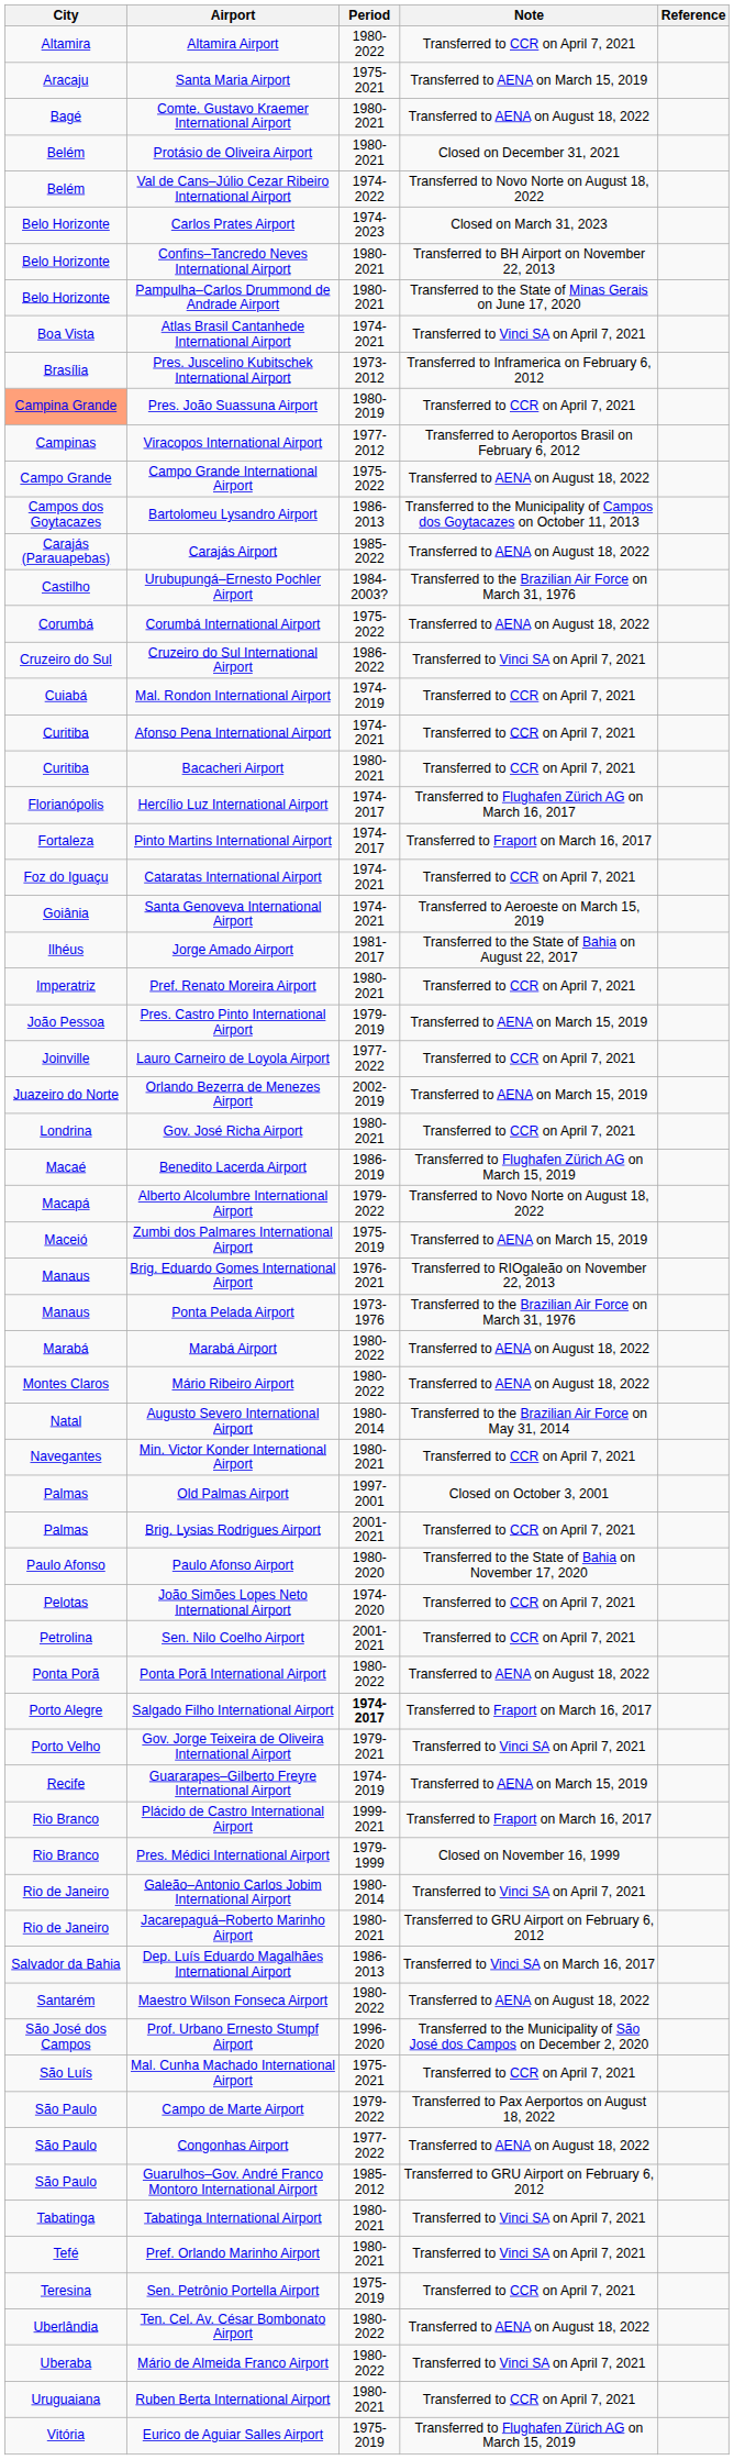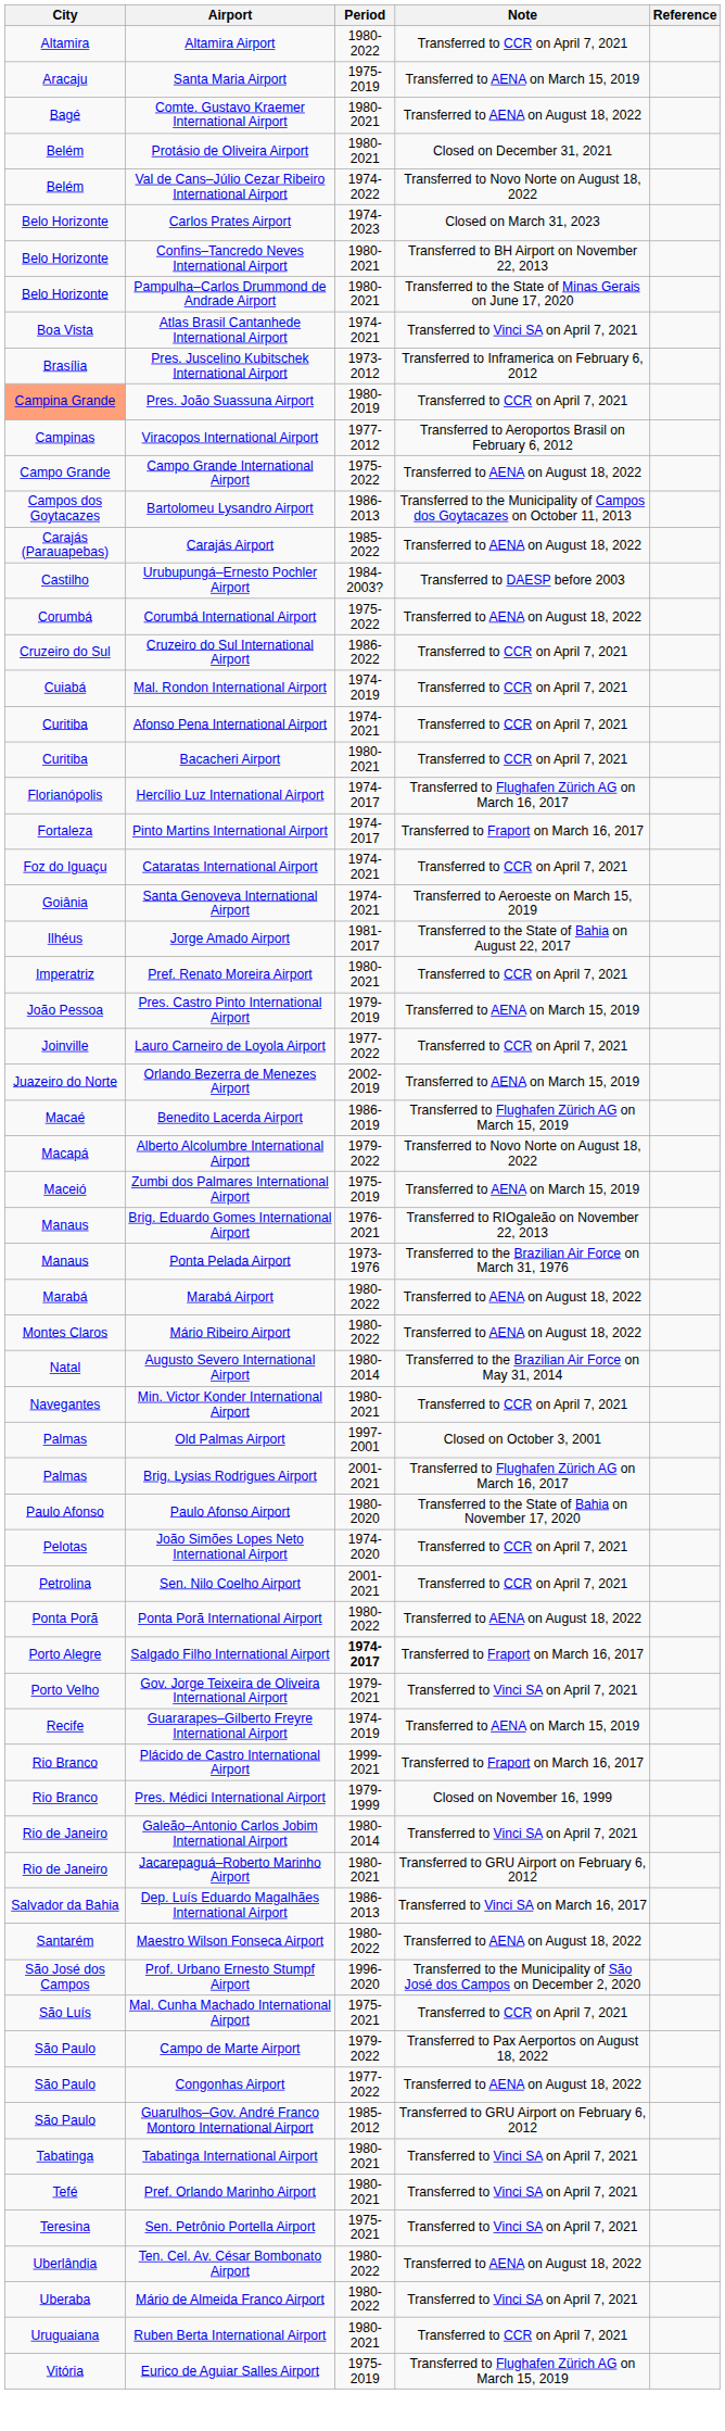 <table class="wikitable">
 <tr>
 <th>City</th>
 <th style="text-align:center;">Airport</th>
 <th>Period</th>
 <th>Note</th>
 <th>Reference</th>
 </tr>
 <tr style="text-align:center;">
 <td><a href='#'>Altamira</a></td>
 <td style="text-align:center;"><a href='#'>Altamira Airport</a></td>
 <td>1980-2022</td>
 <td>Transferred to <a href='#'>CCR</a> on April 7, 2021</td>
 <td></td>
 </tr>
 <tr style="text-align:center;">
 <td><a href='#'>Aracaju</a></td>
 <td style="text-align:center;"><a href='#'>Santa Maria Airport</a></td>
-<td>1975-2021</td>
+<td>1975-2019</td>
 <td>Transferred to <a href='#'>AENA</a> on March 15, 2019</td>
 <td></td>
 </tr>
 <tr style="text-align:center;">
 <td><a href='#'>Bagé</a></td>
 <td style="text-align:center;"><a href='#'>Comte. Gustavo Kraemer International Airport</a></td>
 <td>1980-2021</td>
 <td>Transferred to <a href='#'>AENA</a> on August 18, 2022</td>
 <td></td>
 </tr>
 <tr style="text-align:center;">
 <td><a href='#'>Belém</a></td>
 <td style="text-align:center;"><a href='#'>Protásio de Oliveira Airport</a></td>
 <td>1980-2021</td>
 <td>Closed on December 31, 2021</td>
 <td></td>
 </tr>
 <tr style="text-align:center;">
 <td><a href='#'>Belém</a></td>
 <td style="text-align:center;"><a href='#'>Val de Cans–Júlio Cezar Ribeiro International Airport</a></td>
 <td>1974-2022</td>
 <td>Transferred to Novo Norte on August 18, 2022</td>
 <td></td>
 </tr>
 <tr style="text-align:center;">
 <td><a href='#'>Belo Horizonte</a></td>
 <td style="text-align:center;"><a href='#'>Carlos Prates Airport</a></td>
 <td>1974-2023</td>
 <td>Closed on March 31, 2023</td>
 <td></td>
 </tr>
 <tr style="text-align:center;">
 <td><a href='#'>Belo Horizonte</a></td>
 <td style="text-align:center;"><a href='#'>Confins–Tancredo Neves International Airport</a></td>
 <td>1980-2021</td>
 <td>Transferred to BH Airport on November 22, 2013</td>
 <td></td>
 </tr>
 <tr style="text-align:center;">
 <td><a href='#'>Belo Horizonte</a></td>
 <td style="text-align:center;"><a href='#'>Pampulha–Carlos Drummond de Andrade Airport</a></td>
 <td>1980-2021</td>
 <td>Transferred to the State of <a href='#'>Minas Gerais</a> on June 17, 2020</td>
 <td></td>
 </tr>
 <tr style="text-align:center;">
 <td><a href='#'>Boa Vista</a></td>
 <td style="text-align:center;"><a href='#'>Atlas Brasil Cantanhede International Airport</a></td>
 <td>1974-2021</td>
 <td>Transferred to <a href='#'>Vinci SA</a> on April 7, 2021</td>
 <td></td>
 </tr>
 <tr style="text-align:center;">
 <td><a href='#'>Brasília</a></td>
 <td style="text-align:center;"><a href='#'>Pres. Juscelino Kubitschek International Airport</a></td>
 <td>1973-2012</td>
 <td>Transferred to Inframerica on February 6, 2012</td>
 <td></td>
 </tr>
 <tr style="text-align:center;">
 <td style="background: lightsalmon;"><a href='#'>Campina Grande</a></td>
 <td style="text-align:center;"><a href='#'>Pres. João Suassuna Airport</a></td>
 <td>1980-2019</td>
 <td>Transferred to <a href='#'>CCR</a> on April 7, 2021</td>
 <td></td>
 </tr>
 <tr style="text-align:center;">
 <td><a href='#'>Campinas</a></td>
 <td style="text-align:center;"><a href='#'>Viracopos International Airport</a></td>
 <td>1977-2012</td>
 <td>Transferred to Aeroportos Brasil on February 6, 2012</td>
 <td></td>
 </tr>
 <tr style="text-align:center;">
 <td><a href='#'>Campo Grande</a></td>
 <td style="text-align:center;"><a href='#'>Campo Grande International Airport</a></td>
 <td>1975-2022</td>
 <td>Transferred to <a href='#'>AENA</a> on August 18, 2022</td>
 <td></td>
 </tr>
 <tr style="text-align:center;">
 <td><a href='#'>Campos dos Goytacazes</a></td>
 <td style="text-align:center;"><a href='#'>Bartolomeu Lysandro Airport</a></td>
 <td>1986-2013</td>
 <td>Transferred to the Municipality of <a href='#'>Campos dos Goytacazes</a> on October 11, 2013</td>
 <td></td>
 </tr>
 <tr style="text-align:center;">
 <td><a href='#'>Carajás (Parauapebas)</a></td>
 <td style="text-align:center;"><a href='#'>Carajás Airport</a></td>
 <td>1985-2022</td>
 <td>Transferred to <a href='#'>AENA</a> on August 18, 2022</td>
 <td></td>
 </tr>
 <tr style="text-align:center;">
 <td><a href='#'>Castilho</a></td>
 <td style="text-align:center;"><a href='#'>Urubupungá–Ernesto Pochler Airport</a></td>
 <td>1984-2003?</td>
-<td>Transferred to the <a href='#'>Brazilian Air Force</a> on March 31, 1976</td>
+<td>Transferred to <a href='#'>DAESP</a> before 2003</td>
 <td></td>
 </tr>
 <tr style="text-align:center;">
 <td><a href='#'>Corumbá</a></td>
 <td style="text-align:center;"><a href='#'>Corumbá International Airport</a></td>
 <td>1975-2022</td>
 <td>Transferred to <a href='#'>AENA</a> on August 18, 2022</td>
 <td></td>
 </tr>
 <tr style="text-align:center;">
 <td><a href='#'>Cruzeiro do Sul</a></td>
 <td style="text-align:center;"><a href='#'>Cruzeiro do Sul International Airport</a></td>
 <td>1986-2022</td>
-<td>Transferred to <a href='#'>Vinci SA</a> on April 7, 2021</td>
+<td>Transferred to <a href='#'>CCR</a> on April 7, 2021</td>
 <td></td>
 </tr>
 <tr style="text-align:center;">
 <td><a href='#'>Cuiabá</a></td>
 <td style="text-align:center;"><a href='#'>Mal. Rondon International Airport</a></td>
 <td>1974-2019</td>
 <td>Transferred to <a href='#'>CCR</a> on April 7, 2021</td>
 <td></td>
 </tr>
 <tr style="text-align:center;">
 <td><a href='#'>Curitiba</a></td>
 <td style="text-align:center;"><a href='#'>Afonso Pena International Airport</a></td>
 <td>1974-2021</td>
 <td>Transferred to <a href='#'>CCR</a> on April 7, 2021</td>
 <td></td>
 </tr>
 <tr style="text-align:center;">
 <td><a href='#'>Curitiba</a></td>
 <td style="text-align:center;"><a href='#'>Bacacheri Airport</a></td>
 <td>1980-2021</td>
 <td>Transferred to <a href='#'>CCR</a> on April 7, 2021</td>
 <td></td>
 </tr>
 <tr style="text-align:center;">
 <td><a href='#'>Florianópolis</a></td>
 <td style="text-align:center;"><a href='#'>Hercílio Luz International Airport</a></td>
 <td>1974-2017</td>
 <td>Transferred to <a href='#'>Flughafen Zürich AG</a> on March 16, 2017</td>
 <td></td>
 </tr>
 <tr style="text-align:center;">
 <td><a href='#'>Fortaleza</a></td>
 <td style="text-align:center;"><a href='#'>Pinto Martins International Airport</a></td>
 <td>1974-2017</td>
 <td>Transferred to <a href='#'>Fraport</a> on March 16, 2017</td>
 <td></td>
 </tr>
 <tr style="text-align:center;">
 <td><a href='#'>Foz do Iguaçu</a></td>
 <td style="text-align:center;"><a href='#'>Cataratas International Airport</a></td>
 <td>1974-2021</td>
 <td>Transferred to <a href='#'>CCR</a> on April 7, 2021</td>
 <td></td>
 </tr>
 <tr style="text-align:center;">
 <td><a href='#'>Goiânia</a></td>
 <td style="text-align:center;"><a href='#'>Santa Genoveva International Airport</a></td>
 <td>1974-2021</td>
 <td>Transferred to Aeroeste on March 15, 2019</td>
 <td></td>
 </tr>
 <tr style="text-align:center;">
 <td><a href='#'>Ilhéus</a></td>
 <td style="text-align:center;"><a href='#'>Jorge Amado Airport</a></td>
 <td>1981-2017</td>
 <td>Transferred to the State of <a href='#'>Bahia</a> on August 22, 2017</td>
 <td></td>
 </tr>
 <tr style="text-align:center;">
 <td><a href='#'>Imperatriz</a></td>
 <td style="text-align:center;"><a href='#'>Pref. Renato Moreira Airport</a></td>
 <td>1980-2021</td>
 <td>Transferred to <a href='#'>CCR</a> on April 7, 2021</td>
 <td></td>
 </tr>
 <tr style="text-align:center;">
 <td><a href='#'>João Pessoa</a></td>
 <td style="text-align:center;"><a href='#'>Pres. Castro Pinto International Airport</a></td>
 <td>1979-2019</td>
 <td>Transferred to <a href='#'>AENA</a> on March 15, 2019</td>
 <td></td>
 </tr>
 <tr style="text-align:center;">
 <td><a href='#'>Joinville</a></td>
 <td style="text-align:center;"><a href='#'>Lauro Carneiro de Loyola Airport</a></td>
 <td>1977-2022</td>
 <td>Transferred to <a href='#'>CCR</a> on April 7, 2021</td>
 <td></td>
 </tr>
 <tr style="text-align:center;">
 <td><a href='#'>Juazeiro do Norte</a></td>
 <td style="text-align:center;"><a href='#'>Orlando Bezerra de Menezes Airport</a></td>
 <td>2002-2019</td>
 <td>Transferred to <a href='#'>AENA</a> on March 15, 2019</td>
 <td></td>
 </tr>
 <tr style="text-align:center;">
-<td><a href='#'>Londrina</a></td>
-<td style="text-align:center;"><a href='#'>Gov. José Richa Airport</a></td>
-<td>1980-2021</td>
-<td>Transferred to <a href='#'>CCR</a> on April 7, 2021</td>
-<td></td>
-</tr>
-<tr style="text-align:center;">
 <td><a href='#'>Macaé</a></td>
 <td style="text-align:center;"><a href='#'>Benedito Lacerda Airport</a></td>
 <td>1986-2019</td>
 <td>Transferred to <a href='#'>Flughafen Zürich AG</a> on March 15, 2019</td>
 <td></td>
 </tr>
 <tr style="text-align:center;">
 <td><a href='#'>Macapá</a></td>
 <td style="text-align:center;"><a href='#'>Alberto Alcolumbre International Airport</a></td>
 <td>1979-2022</td>
 <td>Transferred to Novo Norte on August 18, 2022</td>
 <td></td>
 </tr>
 <tr style="text-align:center;">
 <td><a href='#'>Maceió</a></td>
 <td style="text-align:center;"><a href='#'>Zumbi dos Palmares International Airport</a></td>
 <td>1975-2019</td>
 <td>Transferred to <a href='#'>AENA</a> on March 15, 2019</td>
 <td></td>
 </tr>
 <tr style="text-align:center;">
 <td><a href='#'>Manaus</a></td>
 <td style="text-align:center;"><a href='#'>Brig. Eduardo Gomes International Airport</a></td>
 <td>1976-2021</td>
 <td>Transferred to RIOgaleão on November 22, 2013</td>
 <td></td>
 </tr>
 <tr style="text-align:center;">
 <td><a href='#'>Manaus</a></td>
 <td style="text-align:center;"><a href='#'>Ponta Pelada Airport</a></td>
 <td>1973-1976</td>
 <td>Transferred to the <a href='#'>Brazilian Air Force</a> on March 31, 1976</td>
 <td></td>
 </tr>
 <tr style="text-align:center;">
 <td><a href='#'>Marabá</a></td>
 <td style="text-align:center;"><a href='#'>Marabá Airport</a></td>
 <td>1980-2022</td>
 <td>Transferred to <a href='#'>AENA</a> on August 18, 2022</td>
 <td></td>
 </tr>
 <tr style="text-align:center;">
 <td><a href='#'>Montes Claros</a></td>
 <td style="text-align:center;"><a href='#'>Mário Ribeiro Airport</a></td>
 <td>1980-2022</td>
 <td>Transferred to <a href='#'>AENA</a> on August 18, 2022</td>
 <td></td>
 </tr>
 <tr style="text-align:center;">
 <td><a href='#'>Natal</a></td>
 <td style="text-align:center;"><a href='#'>Augusto Severo International Airport</a></td>
 <td>1980-2014</td>
 <td>Transferred to the <a href='#'>Brazilian Air Force</a> on May 31, 2014</td>
 <td></td>
 </tr>
 <tr style="text-align:center;">
 <td><a href='#'>Navegantes</a></td>
 <td style="text-align:center;"><a href='#'>Min. Victor Konder International Airport</a></td>
 <td>1980-2021</td>
 <td>Transferred to <a href='#'>CCR</a> on April 7, 2021</td>
 <td></td>
 </tr>
 <tr style="text-align:center;">
 <td><a href='#'>Palmas</a></td>
 <td style="text-align:center;"><a href='#'>Old Palmas Airport</a></td>
 <td>1997-2001</td>
 <td>Closed on October 3, 2001</td>
 <td></td>
 </tr>
 <tr style="text-align:center;">
 <td><a href='#'>Palmas</a></td>
 <td style="text-align:center;"><a href='#'>Brig. Lysias Rodrigues Airport</a></td>
 <td>2001-2021</td>
-<td>Transferred to <a href='#'>CCR</a> on April 7, 2021</td>
+<td>Transferred to <a href='#'>Flughafen Zürich AG</a> on March 16, 2017</td>
 <td></td>
 </tr>
 <tr style="text-align:center;">
 <td><a href='#'>Paulo Afonso</a></td>
 <td style="text-align:center;"><a href='#'>Paulo Afonso Airport</a></td>
 <td>1980-2020</td>
 <td>Transferred to the State of <a href='#'>Bahia</a> on November 17, 2020</td>
 <td></td>
 </tr>
 <tr style="text-align:center;">
 <td><a href='#'>Pelotas</a></td>
 <td style="text-align:center;"><a href='#'>João Simões Lopes Neto International Airport</a></td>
 <td>1974-2020</td>
 <td>Transferred to <a href='#'>CCR</a> on April 7, 2021</td>
 <td></td>
 </tr>
 <tr style="text-align:center;">
 <td><a href='#'>Petrolina</a></td>
 <td style="text-align:center;"><a href='#'>Sen. Nilo Coelho Airport</a></td>
 <td>2001-2021</td>
 <td>Transferred to <a href='#'>CCR</a> on April 7, 2021</td>
 <td></td>
 </tr>
 <tr style="text-align:center;">
 <td><a href='#'>Ponta Porã</a></td>
 <td style="text-align:center;"><a href='#'>Ponta Porã International Airport</a></td>
 <td>1980-2022</td>
 <td>Transferred to <a href='#'>AENA</a> on August 18, 2022</td>
 <td></td>
 </tr>
 <tr style="text-align:center;">
 <td><a href='#'>Porto Alegre</a></td>
 <td style="text-align:center;"><a href='#'>Salgado Filho International Airport</a></td>
 <td><strong>1974-2017</strong></td>
 <td>Transferred to <a href='#'>Fraport</a> on March 16, 2017</td>
 <td></td>
 </tr>
 <tr style="text-align:center;">
 <td><a href='#'>Porto Velho</a></td>
 <td style="text-align:center;"><a href='#'>Gov. Jorge Teixeira de Oliveira International Airport</a></td>
 <td>1979-2021</td>
 <td>Transferred to <a href='#'>Vinci SA</a> on April 7, 2021</td>
 <td></td>
 </tr>
 <tr style="text-align:center;">
 <td><a href='#'>Recife</a></td>
 <td style="text-align:center;"><a href='#'>Guararapes–Gilberto Freyre International Airport</a></td>
 <td>1974-2019</td>
 <td>Transferred to <a href='#'>AENA</a> on March 15, 2019</td>
 <td></td>
 </tr>
 <tr style="text-align:center;">
 <td><a href='#'>Rio Branco</a></td>
 <td style="text-align:center;"><a href='#'>Plácido de Castro International Airport</a></td>
 <td>1999-2021</td>
 <td>Transferred to <a href='#'>Fraport</a> on March 16, 2017</td>
 <td></td>
 </tr>
 <tr style="text-align:center;">
 <td><a href='#'>Rio Branco</a></td>
 <td style="text-align:center;"><a href='#'>Pres. Médici International Airport</a></td>
 <td>1979-1999</td>
 <td>Closed on November 16, 1999</td>
 <td></td>
 </tr>
 <tr style="text-align:center;">
 <td><a href='#'>Rio de Janeiro</a></td>
 <td style="text-align:center;"><a href='#'>Galeão–Antonio Carlos Jobim International Airport</a></td>
 <td>1980-2014</td>
 <td>Transferred to <a href='#'>Vinci SA</a> on April 7, 2021</td>
 <td></td>
 </tr>
 <tr style="text-align:center;">
 <td><a href='#'>Rio de Janeiro</a></td>
 <td style="text-align:center;"><a href='#'>Jacarepaguá–Roberto Marinho Airport</a></td>
 <td>1980-2021</td>
 <td>Transferred to GRU Airport on February 6, 2012</td>
 <td></td>
 </tr>
 <tr style="text-align:center;">
 <td><a href='#'>Salvador da Bahia</a></td>
 <td style="text-align:center;"><a href='#'>Dep. Luís Eduardo Magalhães International Airport</a></td>
 <td>1986-2013</td>
 <td>Transferred to <a href='#'>Vinci SA</a> on March 16, 2017</td>
 <td></td>
 </tr>
 <tr style="text-align:center;">
 <td><a href='#'>Santarém</a></td>
 <td style="text-align:center;"><a href='#'>Maestro Wilson Fonseca Airport</a></td>
 <td>1980-2022</td>
 <td>Transferred to <a href='#'>AENA</a> on August 18, 2022</td>
 <td></td>
 </tr>
 <tr style="text-align:center;">
 <td><a href='#'>São José dos Campos</a></td>
 <td style="text-align:center;"><a href='#'>Prof. Urbano Ernesto Stumpf Airport</a></td>
 <td>1996-2020</td>
 <td>Transferred to the Municipality of <a href='#'>São José dos Campos</a> on December 2, 2020</td>
 <td></td>
 </tr>
 <tr style="text-align:center;">
 <td><a href='#'>São Luís</a></td>
 <td style="text-align:center;"><a href='#'>Mal. Cunha Machado International Airport</a></td>
 <td>1975-2021</td>
 <td>Transferred to <a href='#'>CCR</a> on April 7, 2021</td>
 <td></td>
 </tr>
 <tr style="text-align:center;">
 <td><a href='#'>São Paulo</a></td>
 <td style="text-align:center;"><a href='#'>Campo de Marte Airport</a></td>
 <td>1979-2022</td>
 <td>Transferred to Pax Aerportos on August 18, 2022</td>
 <td></td>
 </tr>
 <tr style="text-align:center;">
 <td><a href='#'>São Paulo</a></td>
 <td style="text-align:center;"><a href='#'>Congonhas Airport</a></td>
 <td>1977-2022</td>
 <td>Transferred to <a href='#'>AENA</a> on August 18, 2022</td>
 <td></td>
 </tr>
 <tr style="text-align:center;">
 <td><a href='#'>São Paulo</a></td>
 <td style="text-align:center;"><a href='#'>Guarulhos–Gov. André Franco Montoro International Airport</a></td>
 <td>1985-2012</td>
 <td>Transferred to GRU Airport on February 6, 2012</td>
 <td></td>
 </tr>
 <tr style="text-align:center;">
 <td><a href='#'>Tabatinga</a></td>
 <td style="text-align:center;"><a href='#'>Tabatinga International Airport</a></td>
 <td>1980-2021</td>
 <td>Transferred to <a href='#'>Vinci SA</a> on April 7, 2021</td>
 <td></td>
 </tr>
 <tr style="text-align:center;">
 <td><a href='#'>Tefé</a></td>
 <td style="text-align:center;"><a href='#'>Pref. Orlando Marinho Airport</a></td>
 <td>1980-2021</td>
 <td>Transferred to <a href='#'>Vinci SA</a> on April 7, 2021</td>
 <td></td>
 </tr>
 <tr style="text-align:center;">
 <td><a href='#'>Teresina</a></td>
 <td style="text-align:center;"><a href='#'>Sen. Petrônio Portella Airport</a></td>
-<td>1975-2019</td>
-<td>Transferred to <a href='#'>CCR</a> on April 7, 2021</td>
+<td>1975-2021</td>
+<td>Transferred to <a href='#'>Vinci SA</a> on April 7, 2021</td>
 <td></td>
 </tr>
 <tr style="text-align:center;">
 <td><a href='#'>Uberlândia</a></td>
 <td style="text-align:center;"><a href='#'>Ten. Cel. Av. César Bombonato Airport</a></td>
 <td>1980-2022</td>
 <td>Transferred to <a href='#'>AENA</a> on August 18, 2022</td>
 <td></td>
 </tr>
 <tr style="text-align:center;">
 <td><a href='#'>Uberaba</a></td>
 <td style="text-align:center;"><a href='#'>Mário de Almeida Franco Airport</a></td>
 <td>1980-2022</td>
 <td>Transferred to <a href='#'>Vinci SA</a> on April 7, 2021</td>
 <td></td>
 </tr>
 <tr style="text-align:center;">
 <td><a href='#'>Uruguaiana</a></td>
 <td style="text-align:center;"><a href='#'>Ruben Berta International Airport</a></td>
 <td>1980-2021</td>
 <td>Transferred to <a href='#'>CCR</a> on April 7, 2021</td>
 <td></td>
 </tr>
 <tr style="text-align:center;">
 <td><a href='#'>Vitória</a></td>
 <td style="text-align:center;"><a href='#'>Eurico de Aguiar Salles Airport</a></td>
 <td>1975-2019</td>
 <td>Transferred to <a href='#'>Flughafen Zürich AG</a> on March 15, 2019</td>
 <td></td>
 </tr>
 </table>
